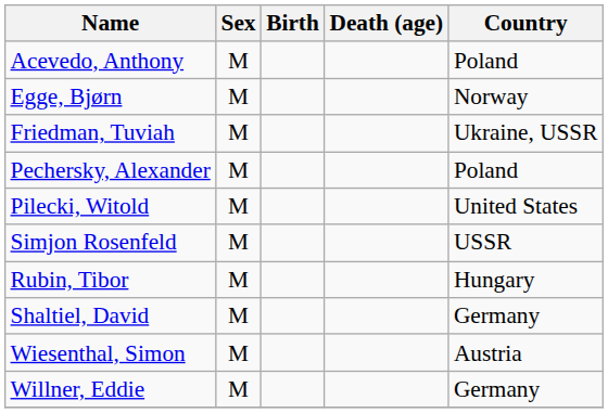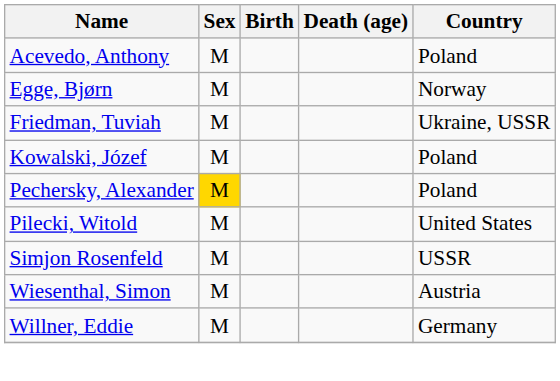 <table class="wikitable sortable">
 <tr>
 <th>Name</th>
 <th>Sex</th>
 <th>Birth</th>
 <th>Death (age)</th>
 <th>Country</th>
 </tr>
 <tr>
 <td><a href='#'>Acevedo, Anthony</a></td>
 <td style="text-align:center">M</td>
 <td></td>
 <td></td>
 <td>Poland</td>
 </tr>
 <tr>
 <td><a href='#'>Egge, Bjørn</a></td>
 <td style="text-align:center">M</td>
 <td></td>
 <td></td>
 <td>Norway</td>
 </tr>
 <tr>
 <td><a href='#'>Friedman, Tuviah</a></td>
 <td style="text-align:center">M</td>
 <td></td>
 <td></td>
 <td>Ukraine, USSR</td>
 </tr>
 <tr>
+<td><a href='#'>Kowalski, Józef</a></td>
+<td style="text-align:center">M</td>
+<td></td>
+<td></td>
+<td>Poland</td>
+</tr>
+<tr>
 <td><a href='#'>Pechersky, Alexander</a></td>
-<td style="text-align:center">M</td>
+<td style="background: gold; text-align:center">M</td>
 <td></td>
 <td></td>
 <td>Poland</td>
 </tr>
 <tr>
 <td><a href='#'>Pilecki, Witold</a></td>
 <td style="text-align:center">M</td>
 <td></td>
 <td></td>
 <td>United States</td>
 </tr>
 <tr>
 <td><a href='#'>Simjon Rosenfeld</a></td>
 <td style="text-align:center">M</td>
 <td></td>
 <td></td>
 <td>USSR</td>
 </tr>
 <tr>
-<td><a href='#'>Rubin, Tibor</a></td>
-<td style="text-align:center">M</td>
-<td></td>
-<td></td>
-<td>Hungary</td>
-</tr>
-<tr>
-<td><a href='#'>Shaltiel, David</a></td>
-<td style="text-align:center">M</td>
-<td></td>
-<td></td>
-<td>Germany</td>
-</tr>
-<tr>
 <td><a href='#'>Wiesenthal, Simon</a></td>
 <td style="text-align:center">M</td>
 <td></td>
 <td></td>
 <td>Austria</td>
 </tr>
 <tr>
 <td><a href='#'>Willner, Eddie</a></td>
 <td style="text-align:center">M</td>
 <td></td>
 <td></td>
 <td>Germany</td>
 </tr>
 <tr>
 </tr>
 </table>
